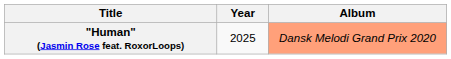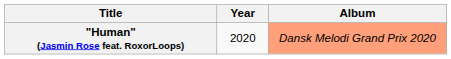 <table class="wikitable plainrowheaders" style="text-align:center;">
 <tr>
 <th scope="col" style="width:18em;">Title</th>
 <th scope="col" style="width:4em;">Year</th>
 <th scope="col" style="width:15em;">Album</th>
 </tr>
 <tr>
 <th scope="row">"Human"<br><small>(<a href='#'>Jasmin Rose</a> feat. RoxorLoops)</small></th>
-<td>2025</td>
+<td>2020</td>
 <td style="background: lightsalmon;"><em>Dansk Melodi Grand Prix 2020</em></td>
 </tr>
 </table>
